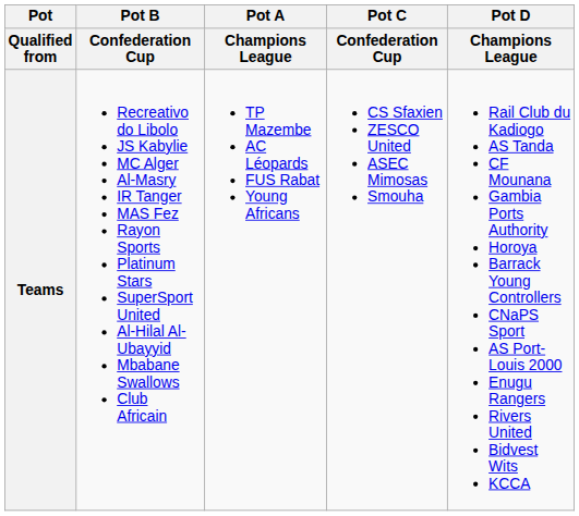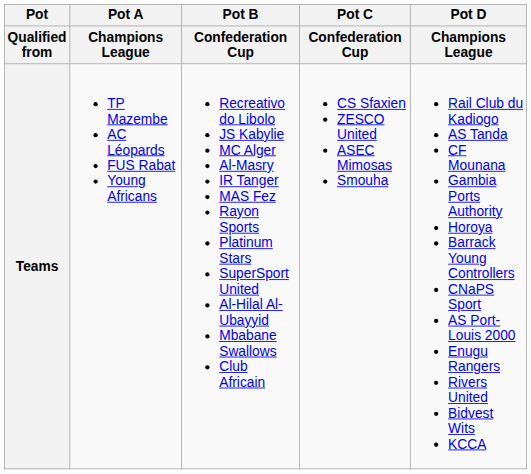 <table class="wikitable">
 <tr>
 <th>Pot</th>
+<th width=25%>Pot A</th>
 <th width=25%>Pot B</th>
-<th width=25%>Pot A</th>
 <th width=25%>Pot C</th>
 <th width=25%>Pot D</th>
 </tr>
 <tr>
 <th>Qualified from</th>
+<th>Champions League</th>
 <th>Confederation Cup</th>
-<th>Champions League</th>
 <th>Confederation Cup</th>
 <th>Champions League</th>
 </tr>
 <tr>
 <th>Teams</th>
+<td valign=top><br><ul><li> <a href='#'>TP Mazembe</a> </li><li> <a href='#'>AC Léopards</a> </li><li> <a href='#'>FUS Rabat</a> </li><li> <a href='#'>Young Africans</a> </li></ul></td>
 <td valign=top><br><ul><li> <a href='#'>Recreativo do Libolo</a> </li><li> <a href='#'>JS Kabylie</a></li><li> <a href='#'>MC Alger</a></li><li> <a href='#'>Al-Masry</a></li><li> <a href='#'>IR Tanger</a></li><li> <a href='#'>MAS Fez</a></li><li> <a href='#'>Rayon Sports</a></li><li> <a href='#'>Platinum Stars</a></li><li> <a href='#'>SuperSport United</a></li><li> <a href='#'>Al-Hilal Al-Ubayyid</a></li><li> <a href='#'>Mbabane Swallows</a></li><li> <a href='#'>Club Africain</a></li></ul></td>
-<td valign=top><br><ul><li> <a href='#'>TP Mazembe</a> </li><li> <a href='#'>AC Léopards</a> </li><li> <a href='#'>FUS Rabat</a> </li><li> <a href='#'>Young Africans</a> </li></ul></td>
 <td valign=top><br><ul><li> <a href='#'>CS Sfaxien</a> </li><li> <a href='#'>ZESCO United</a> </li><li> <a href='#'>ASEC Mimosas</a> </li><li> <a href='#'>Smouha</a> </li></ul></td>
 <td valign=top><br><ul><li> <a href='#'>Rail Club du Kadiogo</a></li><li> <a href='#'>AS Tanda</a></li><li> <a href='#'>CF Mounana</a></li><li> <a href='#'>Gambia Ports Authority</a></li><li> <a href='#'>Horoya</a></li><li> <a href='#'>Barrack Young Controllers</a></li><li> <a href='#'>CNaPS Sport</a></li><li> <a href='#'>AS Port-Louis 2000</a></li><li> <a href='#'>Enugu Rangers</a></li><li> <a href='#'>Rivers United</a></li><li> <a href='#'>Bidvest Wits</a></li><li> <a href='#'>KCCA</a></li></ul></td>
 </tr>
 </table>
